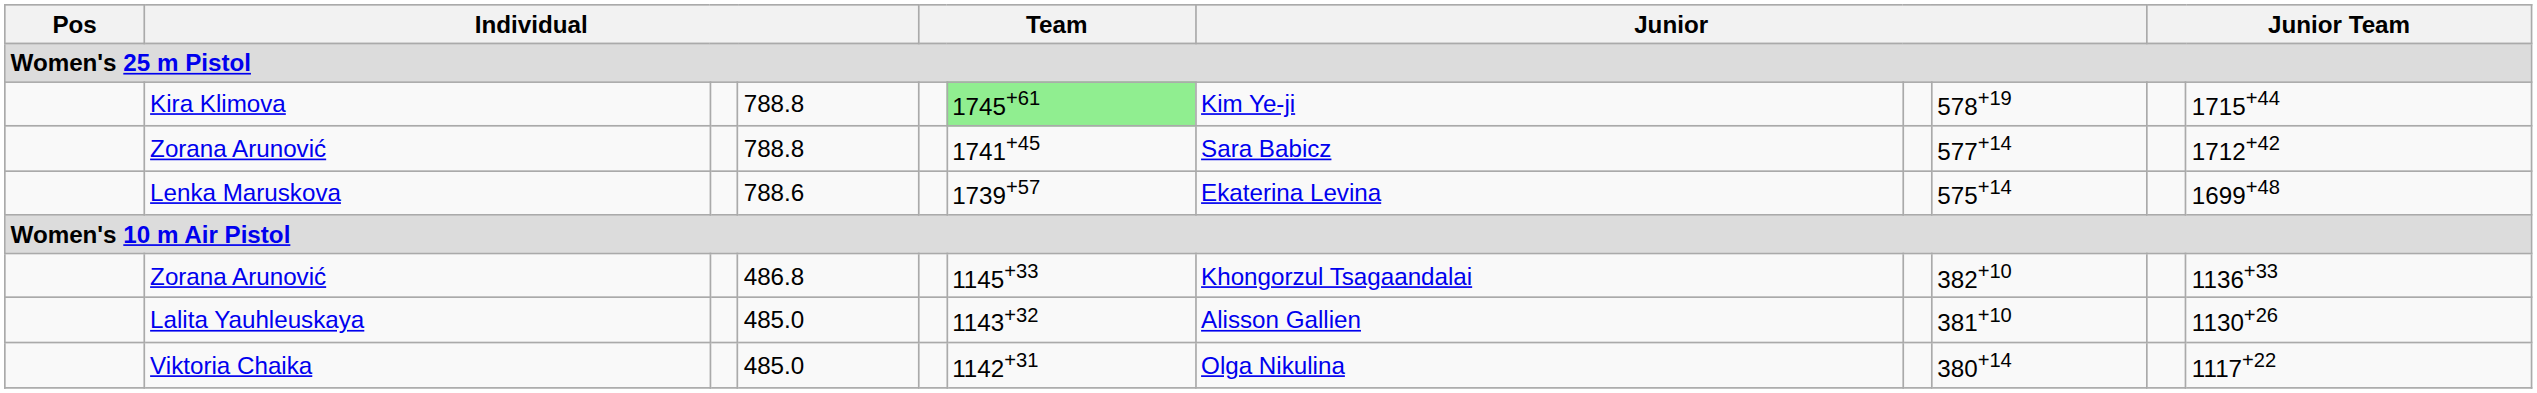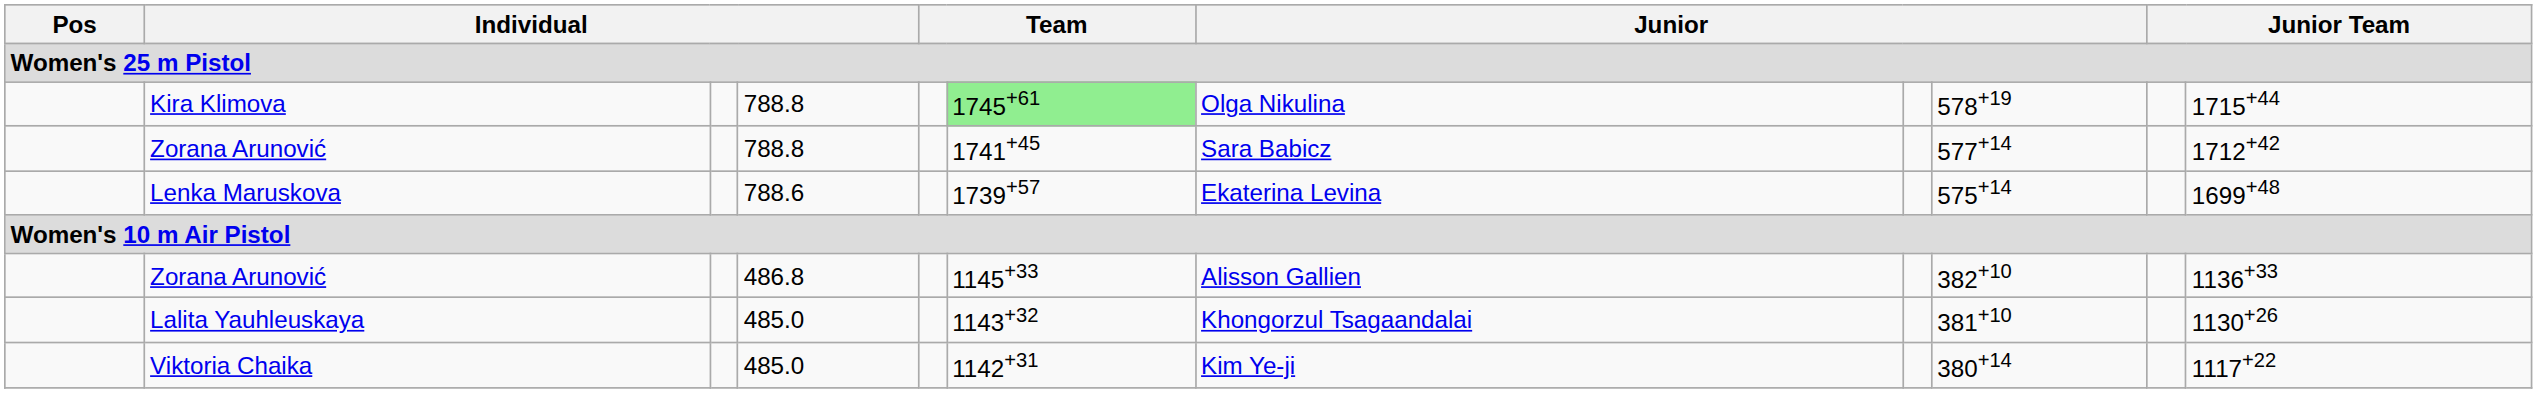 <table class=wikitable style="width:95%; font-size: 90%;">
 <tr>
 <th>Pos</th>
 <th colspan=3>Individual</th>
 <th colspan=2>Team</th>
 <th colspan=3>Junior</th>
 <th colspan=3>Junior Team</th>
 </tr>
 <tr>
 <td colspan=11 style="background:#dcdcdc"><strong>Women's <a href='#'>25 m Pistol</a></strong></td>
 </tr>
 <tr>
 <td></td>
 <td><a href='#'>Kira Klimova</a></td>
 <td></td>
 <td>788.8</td>
 <td></td>
 <td style="background: lightgreen;">1745<sup>+61</sup></td>
-<td><a href='#'>Kim Ye-ji</a></td>
+<td><a href='#'>Olga Nikulina</a></td>
 <td></td>
 <td>578<sup>+19</sup></td>
 <td></td>
 <td>1715<sup>+44</sup></td>
 </tr>
 <tr>
 <td></td>
 <td><a href='#'>Zorana Arunović</a></td>
 <td></td>
 <td>788.8</td>
 <td></td>
 <td>1741<sup>+45</sup></td>
 <td><a href='#'>Sara Babicz</a></td>
 <td></td>
 <td>577<sup>+14</sup></td>
 <td></td>
 <td>1712<sup>+42</sup></td>
 </tr>
 <tr>
 <td></td>
 <td><a href='#'>Lenka Maruskova</a></td>
 <td></td>
 <td>788.6</td>
 <td></td>
 <td>1739<sup>+57</sup></td>
 <td><a href='#'>Ekaterina Levina</a></td>
 <td></td>
 <td>575<sup>+14</sup></td>
 <td></td>
 <td>1699<sup>+48</sup></td>
 </tr>
 <tr>
 <td colspan=11 style="background:#dcdcdc"><strong>Women's <a href='#'>10 m Air Pistol</a></strong></td>
 </tr>
 <tr>
 <td></td>
 <td><a href='#'>Zorana Arunović</a></td>
 <td></td>
 <td>486.8</td>
 <td></td>
 <td>1145<sup>+33</sup></td>
-<td><a href='#'>Khongorzul Tsagaandalai</a></td>
+<td><a href='#'>Alisson Gallien</a></td>
 <td></td>
 <td>382<sup>+10</sup></td>
 <td></td>
 <td>1136<sup>+33</sup></td>
 </tr>
 <tr>
 <td></td>
 <td><a href='#'>Lalita Yauhleuskaya</a></td>
 <td></td>
 <td>485.0</td>
 <td></td>
 <td>1143<sup>+32</sup></td>
-<td><a href='#'>Alisson Gallien</a></td>
+<td><a href='#'>Khongorzul Tsagaandalai</a></td>
 <td></td>
 <td>381<sup>+10</sup></td>
 <td></td>
 <td>1130<sup>+26</sup></td>
 </tr>
 <tr>
 <td></td>
 <td><a href='#'>Viktoria Chaika</a></td>
 <td></td>
 <td>485.0</td>
 <td></td>
 <td>1142<sup>+31</sup></td>
-<td><a href='#'>Olga Nikulina</a></td>
+<td><a href='#'>Kim Ye-ji</a></td>
 <td></td>
 <td>380<sup>+14</sup></td>
 <td></td>
 <td>1117<sup>+22</sup></td>
 </tr>
 </table>
